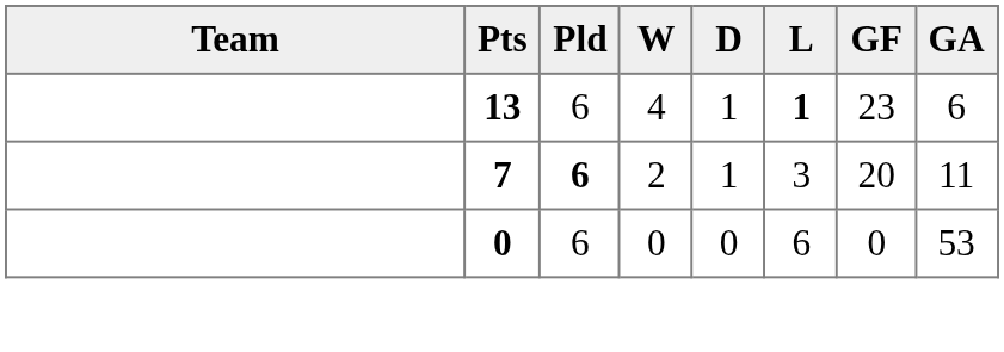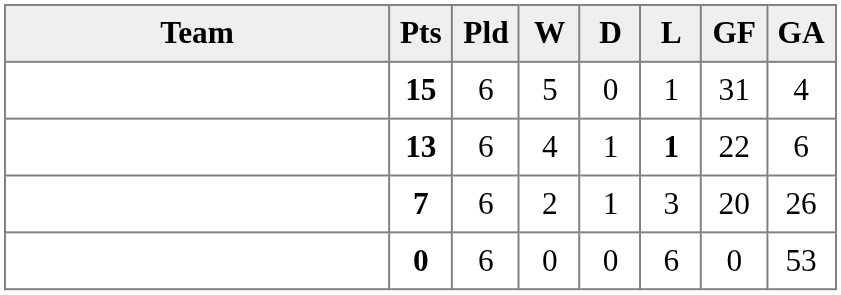 <table style=border-collapse:collapse border=1 cellspacing=0 cellpadding=5>
 <tr style="text-align:center; background:#efefef;">
 <th width=185>Team</th>
 <th width=20>Pts</th>
 <th width=20>Pld</th>
 <th width=20>W</th>
 <th width=20>D</th>
 <th width=20>L</th>
 <th width=20>GF</th>
 <th width=20>GA</th>
 </tr>
 <tr align=center>
 <td align=left></td>
+<td><strong>15</strong></td>
+<td>6</td>
+<td>5</td>
+<td>0</td>
+<td>1</td>
+<td>31</td>
+<td>4</td>
+</tr>
+<tr align=center>
+<td align=left></td>
 <td><strong>13</strong></td>
 <td>6</td>
 <td>4</td>
 <td>1</td>
 <td><strong>1</strong></td>
-<td>23</td>
+<td>22</td>
 <td>6</td>
 </tr>
 <tr align=center>
 <td align=left></td>
 <td><strong>7</strong></td>
-<td><strong>6</strong></td>
+<td>6</td>
 <td>2</td>
 <td>1</td>
 <td>3</td>
 <td>20</td>
-<td>11</td>
+<td>26</td>
 </tr>
 <tr align=center>
 <td align=left></td>
 <td><strong>0</strong></td>
 <td>6</td>
 <td>0</td>
 <td>0</td>
 <td>6</td>
 <td>0</td>
 <td>53</td>
 </tr>
 </table>
